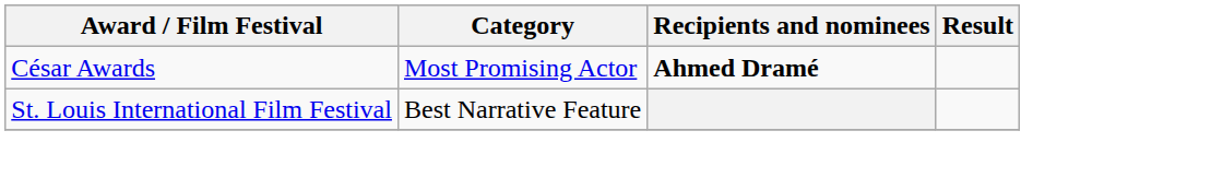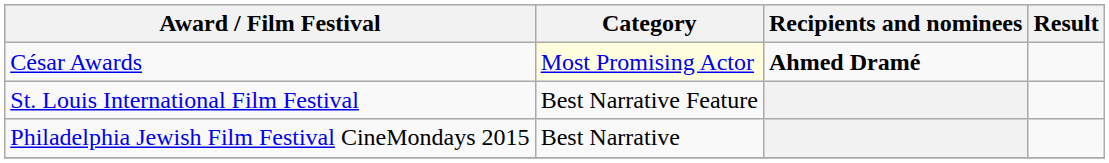 <table class="wikitable plainrowheaders sortable">
 <tr style="background:#ccc; text-align:center;">
 <th scope="col">Award / Film Festival</th>
 <th scope="col">Category</th>
 <th scope="col">Recipients and nominees</th>
 <th scope="col">Result</th>
 </tr>
 <tr>
 <td><a href='#'>César Awards</a></td>
-<td><a href='#'>Most Promising Actor</a></td>
+<td style="background: lightyellow;"><a href='#'>Most Promising Actor</a></td>
 <td><strong>Ahmed Dramé</strong></td>
 <td></td>
 </tr>
 <tr>
 <td><a href='#'>St. Louis International Film Festival</a></td>
 <td>Best Narrative Feature</td>
 <th></th>
 <td></td>
 </tr>
 <tr>
+<td><a href='#'>Philadelphia Jewish Film Festival</a> CineMondays 2015</td>
+<td>Best Narrative</td>
+<th></th>
+<td></td>
+</tr>
+<tr>
 </tr>
 </table>
